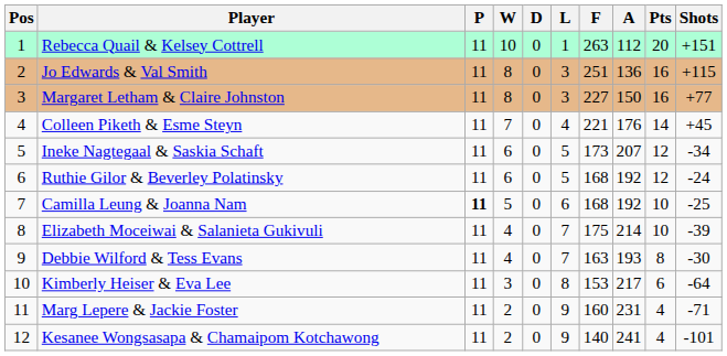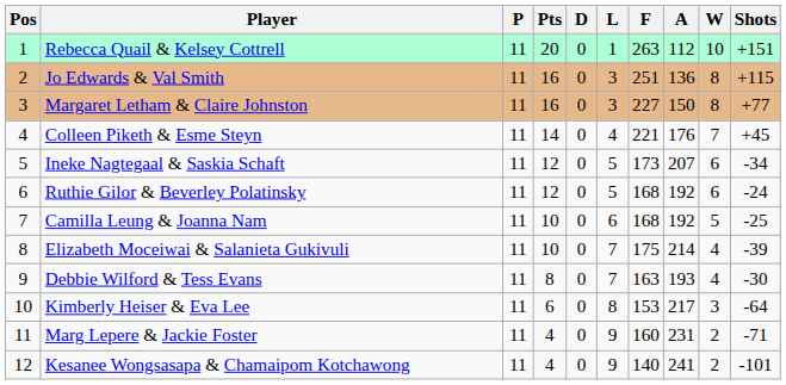 <table class="wikitable" style="font-size: 100%">
 <tr>
 <th width=20>Pos</th>
 <th width=400>Player</th>
 <th width=20>P</th>
-<th width=20>W</th>
+<th width=20>Pts</th>
 <th width=20>D</th>
 <th width=20>L</th>
 <th width=20>F</th>
 <th width=20>A</th>
-<th width=20>Pts</th>
+<th width=20>W</th>
 <th width=20>Shots</th>
 </tr>
 <tr align=center style="background: #ADFFD6;">
 <td>1</td>
 <td align="left"> <a href='#'>Rebecca Quail</a> & <a href='#'>Kelsey Cottrell</a></td>
 <td>11</td>
-<td>10</td>
+<td>20</td>
 <td>0</td>
 <td>1</td>
 <td>263</td>
 <td>112</td>
-<td>20</td>
+<td>10</td>
 <td>+151</td>
 </tr>
 <tr align=center style="background: #E6B88A;">
 <td>2</td>
 <td align="left"> <a href='#'>Jo Edwards</a> & <a href='#'>Val Smith</a></td>
 <td>11</td>
-<td>8</td>
+<td>16</td>
 <td>0</td>
 <td>3</td>
 <td>251</td>
 <td>136</td>
-<td>16</td>
+<td>8</td>
 <td>+115</td>
 </tr>
 <tr align=center style="background: #E6B88A;">
 <td>3</td>
 <td align="left"> <a href='#'>Margaret Letham</a> & <a href='#'>Claire Johnston</a></td>
 <td>11</td>
-<td>8</td>
+<td>16</td>
 <td>0</td>
 <td>3</td>
 <td>227</td>
 <td>150</td>
-<td>16</td>
+<td>8</td>
 <td>+77</td>
 </tr>
 <tr align=center>
 <td>4</td>
 <td align="left"> <a href='#'>Colleen Piketh</a> & <a href='#'>Esme Steyn</a></td>
 <td>11</td>
-<td>7</td>
+<td>14</td>
 <td>0</td>
 <td>4</td>
 <td>221</td>
 <td>176</td>
-<td>14</td>
+<td>7</td>
 <td>+45</td>
 </tr>
 <tr align=center>
 <td>5</td>
 <td align="left"> <a href='#'>Ineke Nagtegaal</a> & <a href='#'>Saskia Schaft</a></td>
 <td>11</td>
-<td>6</td>
+<td>12</td>
 <td>0</td>
 <td>5</td>
 <td>173</td>
 <td>207</td>
-<td>12</td>
+<td>6</td>
 <td>-34</td>
 </tr>
 <tr align=center>
 <td>6</td>
 <td align="left"> <a href='#'>Ruthie Gilor</a> & <a href='#'>Beverley Polatinsky</a></td>
 <td>11</td>
-<td>6</td>
+<td>12</td>
 <td>0</td>
 <td>5</td>
 <td>168</td>
 <td>192</td>
-<td>12</td>
+<td>6</td>
 <td>-24</td>
 </tr>
 <tr align=center>
 <td>7</td>
 <td align="left"> <a href='#'>Camilla Leung</a> & <a href='#'>Joanna Nam</a></td>
-<td><strong>11</strong></td>
-<td>5</td>
+<td>11</td>
+<td>10</td>
 <td>0</td>
 <td>6</td>
 <td>168</td>
 <td>192</td>
-<td>10</td>
+<td>5</td>
 <td>-25</td>
 </tr>
 <tr align=center>
 <td>8</td>
 <td align="left"> <a href='#'>Elizabeth Moceiwai</a> & <a href='#'>Salanieta Gukivuli</a></td>
 <td>11</td>
-<td>4</td>
+<td>10</td>
 <td>0</td>
 <td>7</td>
 <td>175</td>
 <td>214</td>
-<td>10</td>
+<td>4</td>
 <td>-39</td>
 </tr>
 <tr align=center>
 <td>9</td>
 <td align="left"> <a href='#'>Debbie Wilford</a> & <a href='#'>Tess Evans</a></td>
 <td>11</td>
-<td>4</td>
+<td>8</td>
 <td>0</td>
 <td>7</td>
 <td>163</td>
 <td>193</td>
-<td>8</td>
+<td>4</td>
 <td>-30</td>
 </tr>
 <tr align=center>
 <td>10</td>
 <td align="left"> <a href='#'>Kimberly Heiser</a> & <a href='#'>Eva Lee</a></td>
 <td>11</td>
-<td>3</td>
+<td>6</td>
 <td>0</td>
 <td>8</td>
 <td>153</td>
 <td>217</td>
-<td>6</td>
+<td>3</td>
 <td>-64</td>
 </tr>
 <tr align=center>
 <td>11</td>
 <td align="left"> <a href='#'>Marg Lepere</a> & <a href='#'>Jackie Foster</a></td>
 <td>11</td>
-<td>2</td>
+<td>4</td>
 <td>0</td>
 <td>9</td>
 <td>160</td>
 <td>231</td>
-<td>4</td>
+<td>2</td>
 <td>-71</td>
 </tr>
 <tr align=center>
 <td>12</td>
 <td align="left"> <a href='#'>Kesanee Wongsasapa</a> & <a href='#'>Chamaipom Kotchawong</a></td>
 <td>11</td>
-<td>2</td>
+<td>4</td>
 <td>0</td>
 <td>9</td>
 <td>140</td>
 <td>241</td>
-<td>4</td>
+<td>2</td>
 <td>-101</td>
 </tr>
 </table>
